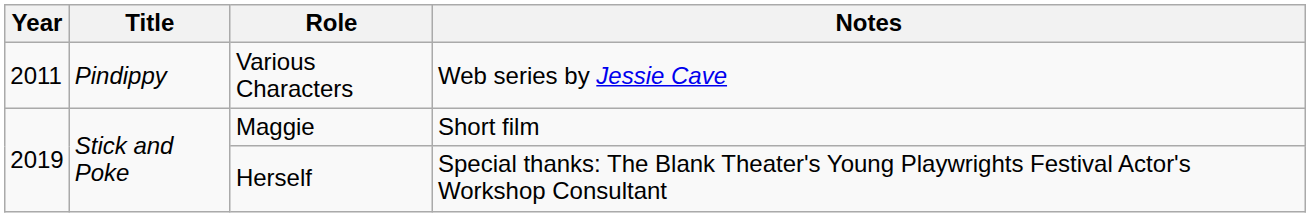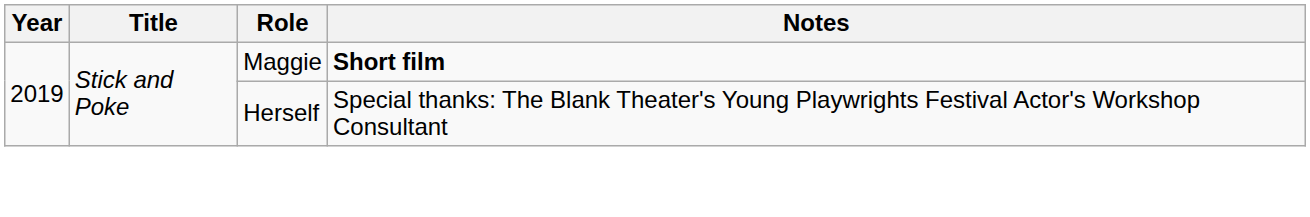 <table class="wikitable sortable">
 <tr>
 <th>Year</th>
 <th>Title</th>
 <th>Role</th>
 <th class="unsortable">Notes</th>
 </tr>
 <tr>
-<td>2011</td>
-<td><em>Pindippy</em></td>
-<td>Various Characters</td>
-<td>Web series by <em><a href='#'>Jessie Cave</a></em></td>
-</tr>
-<tr>
 <td rowspan="2">2019</td>
 <td rowspan="2"><em>Stick and Poke</em></td>
 <td>Maggie</td>
-<td>Short film</td>
+<td><strong>Short film</strong></td>
 </tr>
 <tr>
 <td>Herself</td>
 <td>Special thanks: The Blank Theater's Young Playwrights Festival Actor's Workshop Consultant</td>
 </tr>
 </table>
